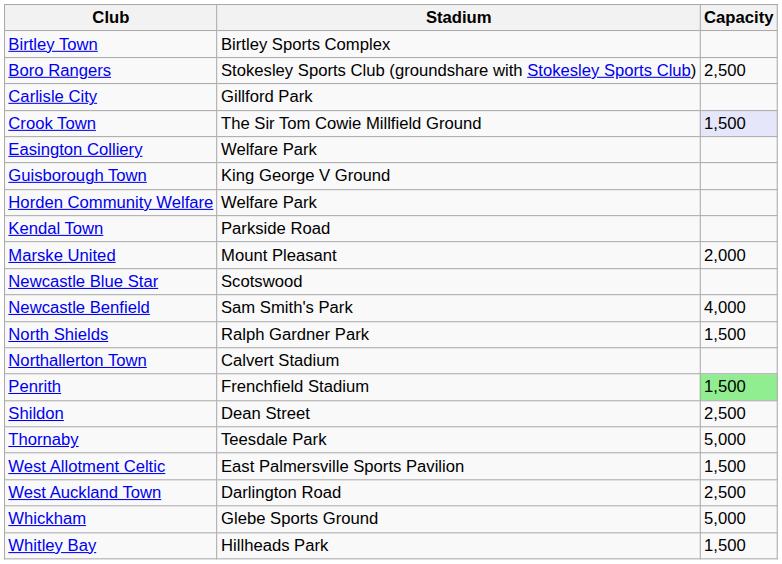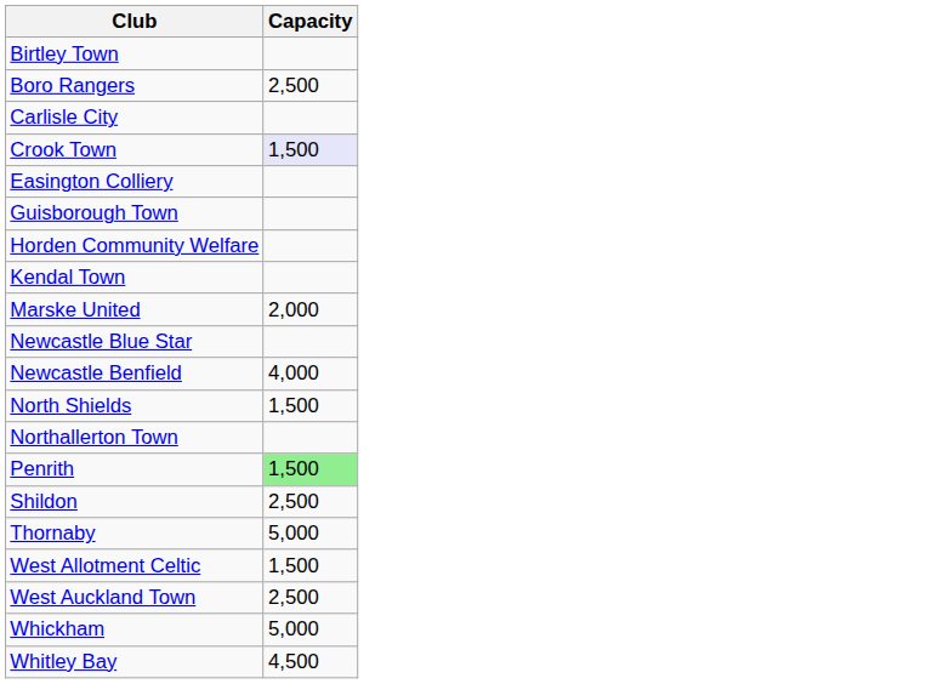 <table class="wikitable sortable">
 <tr>
 <th>Club</th>
-<th>Stadium</th>
 <th>Capacity</th>
 </tr>
 <tr>
 <td><a href='#'>Birtley Town</a></td>
-<td>Birtley Sports Complex</td>
 <td></td>
 </tr>
 <tr>
 <td><a href='#'>Boro Rangers</a></td>
-<td>Stokesley Sports Club (groundshare with <a href='#'>Stokesley Sports Club</a>)</td>
 <td>2,500</td>
 </tr>
 <tr>
 <td><a href='#'>Carlisle City</a></td>
-<td>Gillford Park</td>
 <td></td>
 </tr>
 <tr>
 <td><a href='#'>Crook Town</a></td>
-<td>The Sir Tom Cowie Millfield Ground</td>
 <td style="background: lavender;">1,500</td>
 </tr>
 <tr>
 <td><a href='#'>Easington Colliery</a></td>
-<td>Welfare Park</td>
 <td></td>
 </tr>
 <tr>
 <td><a href='#'>Guisborough Town</a></td>
-<td>King George V Ground</td>
 <td></td>
 </tr>
 <tr>
 <td><a href='#'>Horden Community Welfare</a></td>
-<td>Welfare Park</td>
 <td></td>
 </tr>
 <tr>
 <td><a href='#'>Kendal Town</a></td>
-<td>Parkside Road</td>
 <td></td>
 </tr>
 <tr>
 <td><a href='#'>Marske United</a></td>
-<td>Mount Pleasant</td>
 <td>2,000</td>
 </tr>
 <tr>
 <td><a href='#'>Newcastle Blue Star</a></td>
-<td>Scotswood</td>
 <td></td>
 </tr>
 <tr>
 <td><a href='#'>Newcastle Benfield</a></td>
-<td>Sam Smith's Park</td>
 <td>4,000</td>
 </tr>
 <tr>
 <td><a href='#'>North Shields</a></td>
-<td>Ralph Gardner Park</td>
 <td>1,500</td>
 </tr>
 <tr>
 <td><a href='#'>Northallerton Town</a></td>
-<td>Calvert Stadium</td>
 <td></td>
 </tr>
 <tr>
 <td><a href='#'>Penrith</a></td>
-<td>Frenchfield Stadium</td>
 <td style="background: lightgreen;">1,500</td>
 </tr>
 <tr>
 <td><a href='#'>Shildon</a></td>
-<td>Dean Street</td>
 <td>2,500</td>
 </tr>
 <tr>
 <td><a href='#'>Thornaby</a></td>
-<td>Teesdale Park</td>
 <td>5,000</td>
 </tr>
 <tr>
 <td><a href='#'>West Allotment Celtic</a></td>
-<td>East Palmersville Sports Pavilion</td>
 <td>1,500</td>
 </tr>
 <tr>
 <td><a href='#'>West Auckland Town</a></td>
-<td>Darlington Road</td>
 <td>2,500</td>
 </tr>
 <tr>
 <td><a href='#'>Whickham</a></td>
-<td>Glebe Sports Ground</td>
 <td>5,000</td>
 </tr>
 <tr>
 <td><a href='#'>Whitley Bay</a></td>
-<td>Hillheads Park</td>
-<td>1,500</td>
+<td>4,500</td>
 </tr>
 </table>
